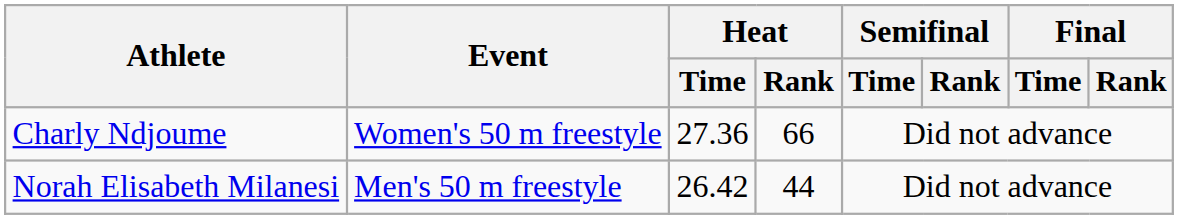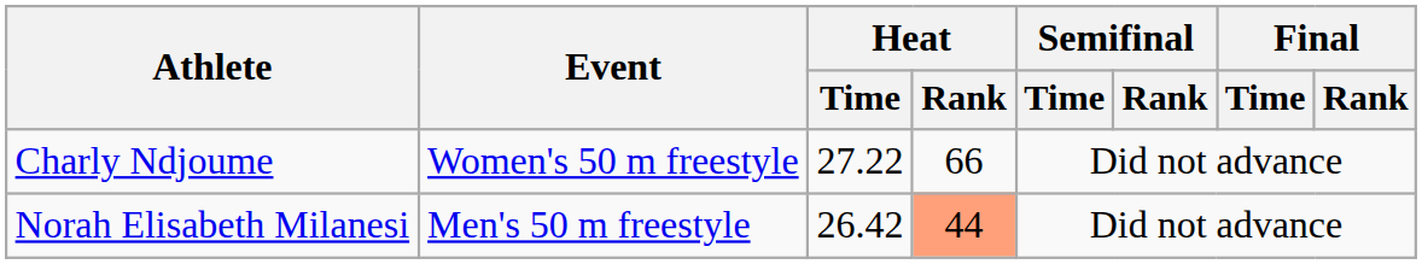 <table class=wikitable style="font-size:90%">
 <tr>
 <th rowspan="2">Athlete</th>
 <th rowspan="2">Event</th>
 <th colspan="2">Heat</th>
 <th colspan="2">Semifinal</th>
 <th colspan="2">Final</th>
 </tr>
 <tr style="font-size:95%">
 <th>Time</th>
 <th>Rank</th>
 <th>Time</th>
 <th>Rank</th>
 <th>Time</th>
 <th>Rank</th>
 </tr>
 <tr align=center>
 <td align=left><a href='#'>Charly Ndjoume</a></td>
 <td align=left><a href='#'>Women's 50 m freestyle</a></td>
-<td>27.36</td>
+<td>27.22</td>
 <td>66</td>
 <td colspan="4">Did not advance</td>
 </tr>
 <tr align=center>
 <td align=left><a href='#'>Norah Elisabeth Milanesi</a></td>
 <td align=left><a href='#'>Men's 50 m freestyle</a></td>
 <td>26.42</td>
-<td>44</td>
+<td style="background: lightsalmon;">44</td>
 <td colspan="4">Did not advance</td>
 </tr>
 </table>
